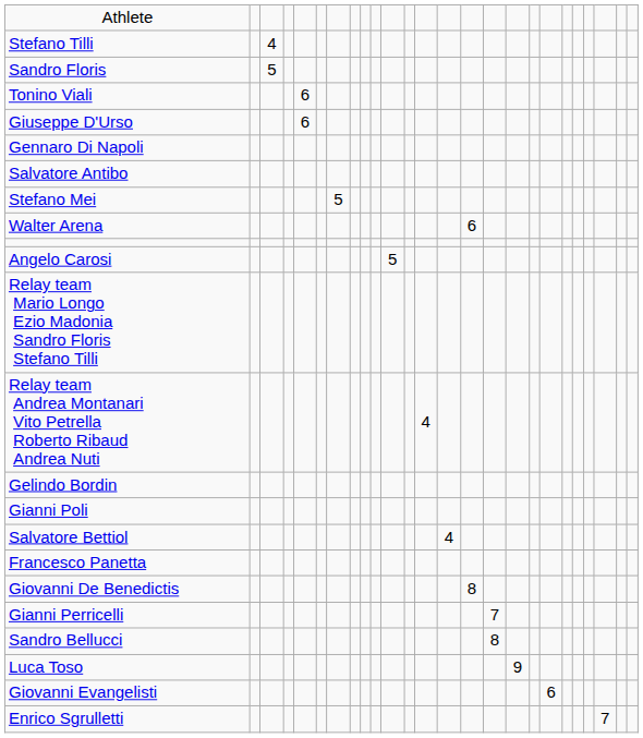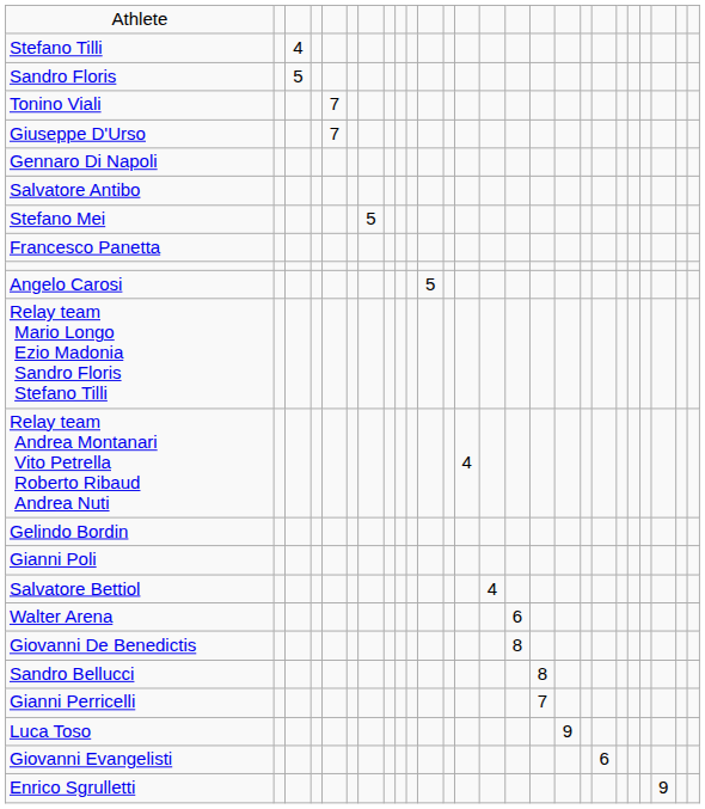 <table class="wikitable" style="text-align: center; font-size:100%" width="70%">
 <tr>
 <td>Athlete</td>
 <td></td>
 <td></td>
 <td></td>
 <td></td>
 <td></td>
 <td></td>
 <td></td>
 <td></td>
 <td></td>
 <td></td>
 <td></td>
 <td></td>
 <td></td>
 <td></td>
 <td></td>
 <td></td>
 <td></td>
 <td></td>
 <td></td>
 <td></td>
 <td></td>
 <td></td>
 <td></td>
 <td></td>
 </tr>
 <tr>
 <td align=left><a href='#'>Stefano Tilli</a></td>
 <td></td>
 <td>4</td>
 <td></td>
 <td></td>
 <td></td>
 <td></td>
 <td></td>
 <td></td>
 <td></td>
 <td></td>
 <td></td>
 <td></td>
 <td></td>
 <td></td>
 <td></td>
 <td></td>
 <td></td>
 <td></td>
 <td></td>
 <td></td>
 <td></td>
 <td></td>
 <td></td>
 <td></td>
 </tr>
 <tr>
 <td align=left><a href='#'>Sandro Floris</a></td>
 <td></td>
 <td>5</td>
 <td></td>
 <td></td>
 <td></td>
 <td></td>
 <td></td>
 <td></td>
 <td></td>
 <td></td>
 <td></td>
 <td></td>
 <td></td>
 <td></td>
 <td></td>
 <td></td>
 <td></td>
 <td></td>
 <td></td>
 <td></td>
 <td></td>
 <td></td>
 <td></td>
 <td></td>
 </tr>
 <tr>
 <td align=left><a href='#'>Tonino Viali</a></td>
 <td></td>
 <td></td>
 <td></td>
-<td>6</td>
+<td>7</td>
 <td></td>
 <td></td>
 <td></td>
 <td></td>
 <td></td>
 <td></td>
 <td></td>
 <td></td>
 <td></td>
 <td></td>
 <td></td>
 <td></td>
 <td></td>
 <td></td>
 <td></td>
 <td></td>
 <td></td>
 <td></td>
 <td></td>
 <td></td>
 </tr>
 <tr>
 <td align=left><a href='#'>Giuseppe D'Urso</a></td>
 <td></td>
 <td></td>
 <td></td>
-<td>6</td>
+<td>7</td>
 <td></td>
 <td></td>
 <td></td>
 <td></td>
 <td></td>
 <td></td>
 <td></td>
 <td></td>
 <td></td>
 <td></td>
 <td></td>
 <td></td>
 <td></td>
 <td></td>
 <td></td>
 <td></td>
 <td></td>
 <td></td>
 <td></td>
 <td></td>
 </tr>
 <tr>
 <td align=left><a href='#'>Gennaro Di Napoli</a></td>
 <td></td>
 <td></td>
 <td></td>
 <td></td>
 <td></td>
 <td></td>
 <td></td>
 <td></td>
 <td></td>
 <td></td>
 <td></td>
 <td></td>
 <td></td>
 <td></td>
 <td></td>
 <td></td>
 <td></td>
 <td></td>
 <td></td>
 <td></td>
 <td></td>
 <td></td>
 <td></td>
 <td></td>
 </tr>
 <tr>
 <td align=left><a href='#'>Salvatore Antibo</a></td>
 <td></td>
 <td></td>
 <td></td>
 <td></td>
 <td></td>
 <td></td>
 <td></td>
 <td></td>
 <td></td>
 <td></td>
 <td></td>
 <td></td>
 <td></td>
 <td></td>
 <td></td>
 <td></td>
 <td></td>
 <td></td>
 <td></td>
 <td></td>
 <td></td>
 <td></td>
 <td></td>
 <td></td>
 </tr>
 <tr>
 <td align=left><a href='#'>Stefano Mei</a></td>
 <td></td>
 <td></td>
 <td></td>
 <td></td>
 <td></td>
 <td>5</td>
 <td></td>
 <td></td>
 <td></td>
 <td></td>
 <td></td>
 <td></td>
 <td></td>
 <td></td>
 <td></td>
 <td></td>
 <td></td>
 <td></td>
 <td></td>
 <td></td>
 <td></td>
 <td></td>
 <td></td>
 <td></td>
 </tr>
 <tr>
-<td align=left><a href='#'>Walter Arena</a></td>
+<td align=left><a href='#'>Francesco Panetta</a></td>
 <td></td>
 <td></td>
 <td></td>
 <td></td>
 <td></td>
 <td></td>
 <td></td>
 <td></td>
 <td></td>
 <td></td>
 <td></td>
 <td></td>
 <td></td>
-<td>6</td>
+<td></td>
 <td></td>
 <td></td>
 <td></td>
 <td></td>
 <td></td>
 <td></td>
 <td></td>
 <td></td>
 <td></td>
 <td></td>
 </tr>
 <tr>
 <td align=left></td>
 <td></td>
 <td></td>
 <td></td>
 <td></td>
 <td></td>
 <td></td>
 <td></td>
 <td></td>
 <td></td>
 <td></td>
 <td></td>
 <td></td>
 <td></td>
 <td></td>
 <td></td>
 <td></td>
 <td></td>
 <td></td>
 <td></td>
 <td></td>
 <td></td>
 <td></td>
 <td></td>
 <td></td>
 </tr>
 <tr>
 <td align=left><a href='#'>Angelo Carosi</a></td>
 <td></td>
 <td></td>
 <td></td>
 <td></td>
 <td></td>
 <td></td>
 <td></td>
 <td></td>
 <td></td>
 <td>5</td>
 <td></td>
 <td></td>
 <td></td>
 <td></td>
 <td></td>
 <td></td>
 <td></td>
 <td></td>
 <td></td>
 <td></td>
 <td></td>
 <td></td>
 <td></td>
 <td></td>
 </tr>
 <tr>
 <td align=left><a href='#'>Relay team</a><br> <a href='#'>Mario Longo</a><br> <a href='#'>Ezio Madonia</a><br> <a href='#'>Sandro Floris</a><br> <a href='#'>Stefano Tilli</a></td>
 <td></td>
 <td></td>
 <td></td>
 <td></td>
 <td></td>
 <td></td>
 <td></td>
 <td></td>
 <td></td>
 <td></td>
 <td></td>
 <td></td>
 <td></td>
 <td></td>
 <td></td>
 <td></td>
 <td></td>
 <td></td>
 <td></td>
 <td></td>
 <td></td>
 <td></td>
 <td></td>
 <td></td>
 </tr>
 <tr>
 <td align=left><a href='#'>Relay team</a><br> <a href='#'>Andrea Montanari</a><br> <a href='#'>Vito Petrella</a><br> <a href='#'>Roberto Ribaud</a><br> <a href='#'>Andrea Nuti</a></td>
 <td></td>
 <td></td>
 <td></td>
 <td></td>
 <td></td>
 <td></td>
 <td></td>
 <td></td>
 <td></td>
 <td></td>
 <td></td>
 <td>4</td>
 <td></td>
 <td></td>
 <td></td>
 <td></td>
 <td></td>
 <td></td>
 <td></td>
 <td></td>
 <td></td>
 <td></td>
 <td></td>
 <td></td>
 </tr>
 <tr>
 <td align=left><a href='#'>Gelindo Bordin</a></td>
 <td></td>
 <td></td>
 <td></td>
 <td></td>
 <td></td>
 <td></td>
 <td></td>
 <td></td>
 <td></td>
 <td></td>
 <td></td>
 <td></td>
 <td></td>
 <td></td>
 <td></td>
 <td></td>
 <td></td>
 <td></td>
 <td></td>
 <td></td>
 <td></td>
 <td></td>
 <td></td>
 <td></td>
 </tr>
 <tr>
 <td align=left><a href='#'>Gianni Poli</a></td>
 <td></td>
 <td></td>
 <td></td>
 <td></td>
 <td></td>
 <td></td>
 <td></td>
 <td></td>
 <td></td>
 <td></td>
 <td></td>
 <td></td>
 <td></td>
 <td></td>
 <td></td>
 <td></td>
 <td></td>
 <td></td>
 <td></td>
 <td></td>
 <td></td>
 <td></td>
 <td></td>
 <td></td>
 </tr>
 <tr>
 <td align=left><a href='#'>Salvatore Bettiol</a></td>
 <td></td>
 <td></td>
 <td></td>
 <td></td>
 <td></td>
 <td></td>
 <td></td>
 <td></td>
 <td></td>
 <td></td>
 <td></td>
 <td></td>
 <td>4</td>
 <td></td>
 <td></td>
 <td></td>
 <td></td>
 <td></td>
 <td></td>
 <td></td>
 <td></td>
 <td></td>
 <td></td>
 <td></td>
 </tr>
 <tr>
-<td align=left><a href='#'>Francesco Panetta</a></td>
+<td align=left><a href='#'>Walter Arena</a></td>
 <td></td>
 <td></td>
 <td></td>
 <td></td>
 <td></td>
 <td></td>
 <td></td>
 <td></td>
 <td></td>
 <td></td>
 <td></td>
 <td></td>
 <td></td>
-<td></td>
+<td>6</td>
 <td></td>
 <td></td>
 <td></td>
 <td></td>
 <td></td>
 <td></td>
 <td></td>
 <td></td>
 <td></td>
 <td></td>
 </tr>
 <tr>
 <td align=left><a href='#'>Giovanni De Benedictis</a></td>
 <td></td>
 <td></td>
 <td></td>
 <td></td>
 <td></td>
 <td></td>
 <td></td>
 <td></td>
 <td></td>
 <td></td>
 <td></td>
 <td></td>
 <td></td>
 <td>8</td>
 <td></td>
 <td></td>
 <td></td>
 <td></td>
 <td></td>
 <td></td>
 <td></td>
 <td></td>
 <td></td>
 <td></td>
 </tr>
 <tr>
+<td align=left><a href='#'>Sandro Bellucci</a></td>
+<td></td>
+<td></td>
+<td></td>
+<td></td>
+<td></td>
+<td></td>
+<td></td>
+<td></td>
+<td></td>
+<td></td>
+<td></td>
+<td></td>
+<td></td>
+<td></td>
+<td>8</td>
+<td></td>
+<td></td>
+<td></td>
+<td></td>
+<td></td>
+<td></td>
+<td></td>
+<td></td>
+<td></td>
+</tr>
+<tr>
 <td align=left><a href='#'>Gianni Perricelli</a></td>
 <td></td>
 <td></td>
 <td></td>
 <td></td>
 <td></td>
 <td></td>
 <td></td>
 <td></td>
 <td></td>
 <td></td>
 <td></td>
 <td></td>
 <td></td>
 <td></td>
 <td>7</td>
-<td></td>
-<td></td>
-<td></td>
-<td></td>
-<td></td>
-<td></td>
-<td></td>
-<td></td>
-<td></td>
-</tr>
-<tr>
-<td align=left><a href='#'>Sandro Bellucci</a></td>
-<td></td>
-<td></td>
-<td></td>
-<td></td>
-<td></td>
-<td></td>
-<td></td>
-<td></td>
-<td></td>
-<td></td>
-<td></td>
-<td></td>
-<td></td>
-<td></td>
-<td>8</td>
 <td></td>
 <td></td>
 <td></td>
 <td></td>
 <td></td>
 <td></td>
 <td></td>
 <td></td>
 <td></td>
 </tr>
 <tr>
 <td align=left><a href='#'>Luca Toso</a></td>
 <td></td>
 <td></td>
 <td></td>
 <td></td>
 <td></td>
 <td></td>
 <td></td>
 <td></td>
 <td></td>
 <td></td>
 <td></td>
 <td></td>
 <td></td>
 <td></td>
 <td></td>
 <td>9</td>
 <td></td>
 <td></td>
 <td></td>
 <td></td>
 <td></td>
 <td></td>
 <td></td>
 <td></td>
 </tr>
 <tr>
 <td align=left><a href='#'>Giovanni Evangelisti</a></td>
 <td></td>
 <td></td>
 <td></td>
 <td></td>
 <td></td>
 <td></td>
 <td></td>
 <td></td>
 <td></td>
 <td></td>
 <td></td>
 <td></td>
 <td></td>
 <td></td>
 <td></td>
 <td></td>
 <td></td>
 <td>6</td>
 <td></td>
 <td></td>
 <td></td>
 <td></td>
 <td></td>
 <td></td>
 </tr>
 <tr>
 <td align=left><a href='#'>Enrico Sgrulletti</a></td>
 <td></td>
 <td></td>
 <td></td>
 <td></td>
 <td></td>
 <td></td>
 <td></td>
 <td></td>
 <td></td>
 <td></td>
 <td></td>
 <td></td>
 <td></td>
 <td></td>
 <td></td>
 <td></td>
 <td></td>
 <td></td>
 <td></td>
 <td></td>
 <td></td>
-<td>7</td>
+<td>9</td>
 <td></td>
 <td></td>
 </tr>
 </table>
